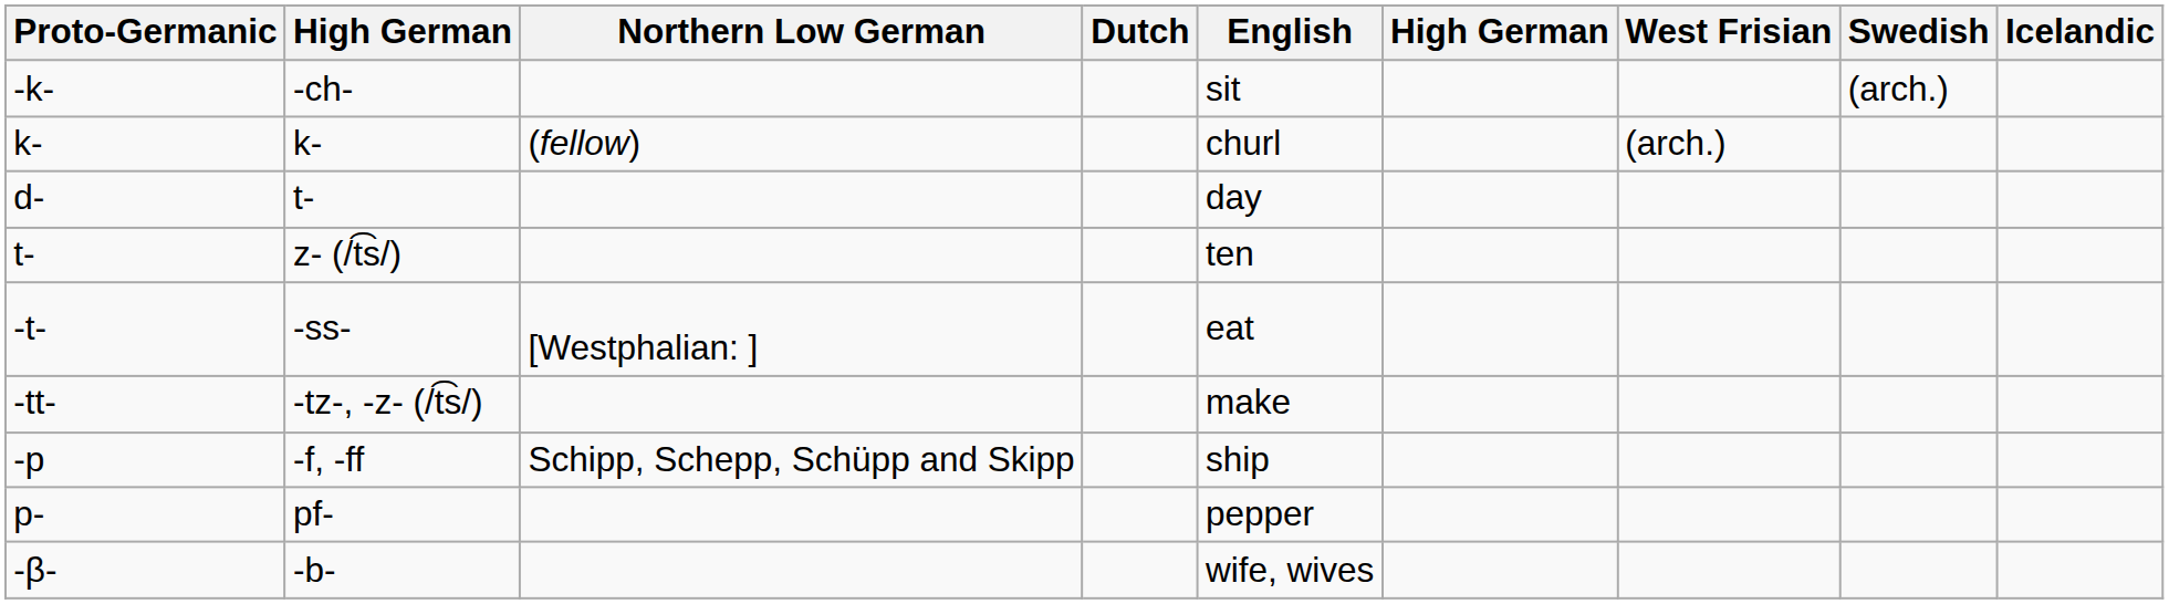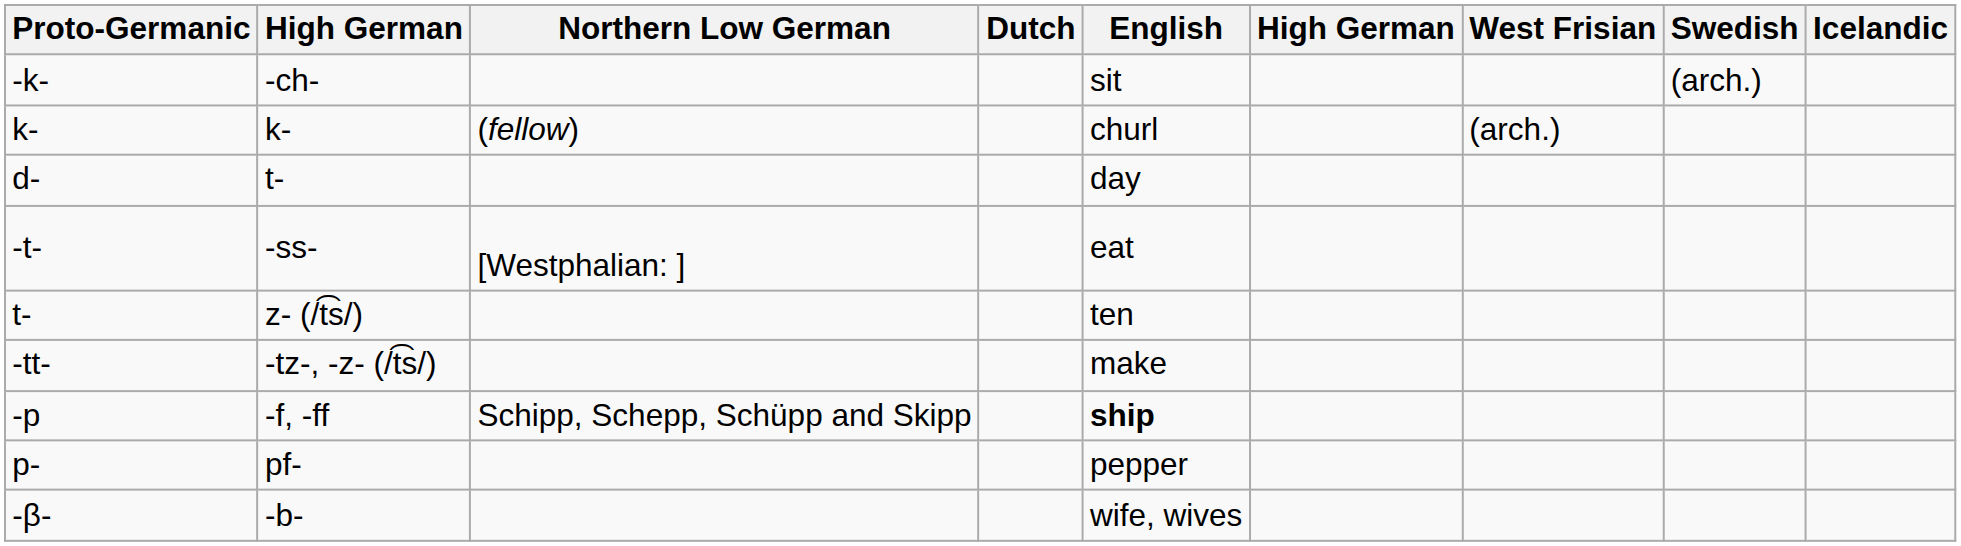 <table class="wikitable">
 <tr>
 <th>Proto-Germanic</th>
 <th>High German</th>
 <th>Northern Low German</th>
 <th>Dutch</th>
 <th>English</th>
 <th>High German</th>
 <th>West Frisian</th>
 <th>Swedish</th>
 <th>Icelandic</th>
 </tr>
 <tr>
 <td>-k-</td>
 <td>-ch-</td>
 <td></td>
 <td></td>
 <td>sit</td>
 <td></td>
 <td></td>
 <td> (arch.)</td>
 <td></td>
 </tr>
 <tr>
 <td>k-</td>
 <td>k-</td>
 <td> (<em>fellow</em>)</td>
 <td></td>
 <td>churl</td>
 <td></td>
 <td> (arch.)</td>
 <td></td>
 <td></td>
 </tr>
 <tr>
 <td>d-</td>
 <td>t-</td>
 <td></td>
 <td></td>
 <td>day</td>
 <td></td>
 <td></td>
 <td></td>
 <td></td>
 </tr>
 <tr>
-<td>t-</td>
-<td>z- (/t͡s/)</td>
+<td>-t-</td>
+<td>-ss-</td>
+<td><br> [Westphalian: ]</td>
 <td></td>
-<td></td>
-<td>ten</td>
+<td>eat</td>
 <td></td>
 <td></td>
 <td></td>
 <td></td>
 </tr>
 <tr>
-<td>-t-</td>
-<td>-ss-</td>
-<td><br> [Westphalian: ]</td>
+<td>t-</td>
+<td>z- (/t͡s/)</td>
 <td></td>
-<td>eat</td>
+<td></td>
+<td>ten</td>
 <td></td>
 <td></td>
 <td></td>
 <td></td>
 </tr>
 <tr>
 <td>-tt-</td>
 <td>-tz-, -z- (/t͡s/)</td>
 <td></td>
 <td></td>
 <td>make</td>
 <td></td>
 <td></td>
 <td></td>
 <td></td>
 </tr>
 <tr>
 <td>-p</td>
 <td>-f, -ff</td>
 <td>Schipp, Schepp, Schüpp and Skipp</td>
 <td></td>
-<td>ship</td>
+<td><strong>ship</strong></td>
 <td></td>
 <td></td>
 <td></td>
 <td></td>
 </tr>
 <tr>
 <td>p-</td>
 <td>pf-</td>
 <td></td>
 <td></td>
 <td>pepper</td>
 <td></td>
 <td></td>
 <td></td>
 <td></td>
 </tr>
 <tr>
 <td>-β-</td>
 <td>-b-</td>
 <td></td>
 <td></td>
 <td>wife, wives</td>
 <td></td>
 <td></td>
 <td></td>
 <td></td>
 </tr>
 </table>
